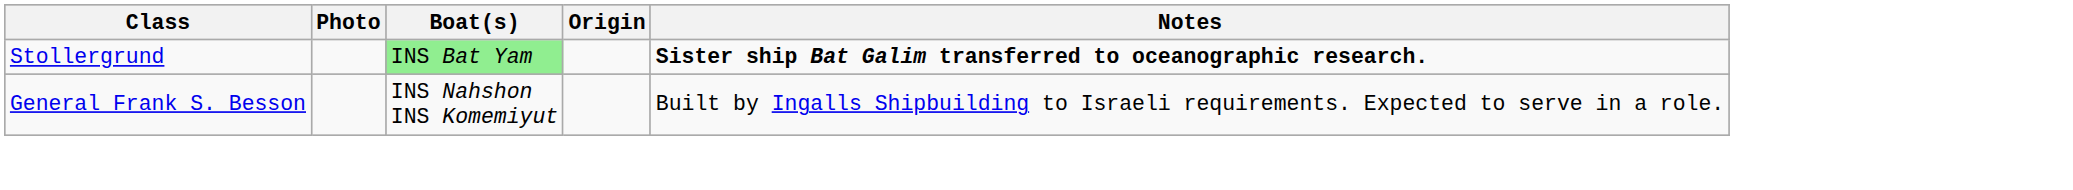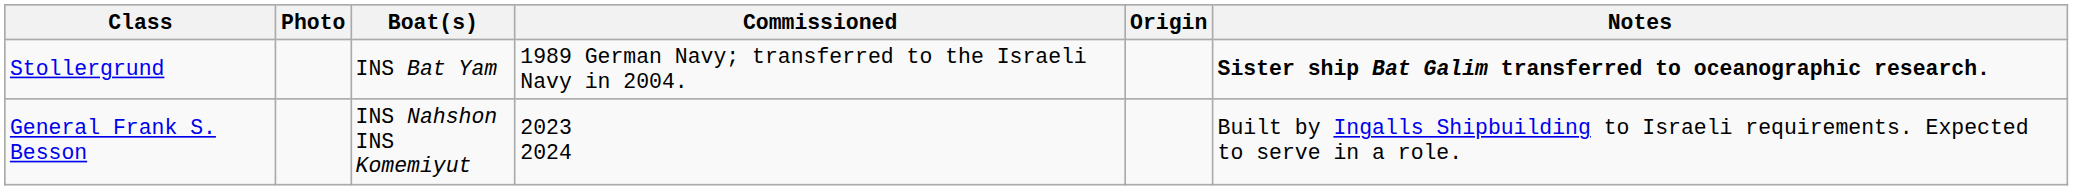 <table class="wikitable">
 <tr>
 <th>Class</th>
 <th>Photo</th>
 <th>Boat(s)</th>
+<th>Commissioned</th>
 <th>Origin</th>
 <th>Notes</th>
 </tr>
 <tr>
 <td><a href='#'>Stollergrund</a></td>
 <td></td>
-<td style="background: lightgreen;">INS <em>Bat Yam</em></td>
+<td>INS <em>Bat Yam</em></td>
+<td>1989 German Navy; transferred to the Israeli Navy in 2004.</td>
 <td></td>
 <td><strong>Sister ship <em>Bat Galim</em> transferred to oceanographic research.</strong></td>
 </tr>
 <tr>
 <td><a href='#'>General Frank S. Besson</a></td>
 <td></td>
 <td>INS <em>Nahshon</em><br>INS <em>Komemiyut</em></td>
+<td>2023<br>2024</td>
 <td></td>
 <td>Built by <a href='#'>Ingalls Shipbuilding</a> to Israeli requirements. Expected to serve in a  role.</td>
 </tr>
 </table>
